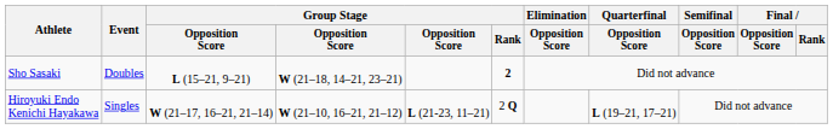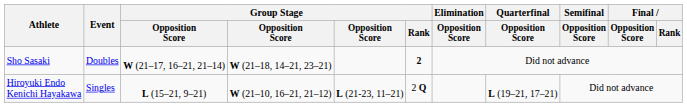 <table class="wikitable" style="font-size:90%">
 <tr>
 <th rowspan=2>Athlete</th>
 <th rowspan=2>Event</th>
 <th colspan=4>Group Stage</th>
 <th>Elimination</th>
 <th>Quarterfinal</th>
 <th>Semifinal</th>
 <th colspan=2>Final / </th>
 </tr>
 <tr style="font-size:95%">
 <th>Opposition<br>Score</th>
 <th>Opposition<br>Score</th>
 <th>Opposition<br>Score</th>
 <th>Rank</th>
 <th>Opposition<br>Score</th>
 <th>Opposition<br>Score</th>
 <th>Opposition<br>Score</th>
 <th>Opposition<br>Score</th>
 <th>Rank</th>
 </tr>
 <tr align=center>
 <td align=left><a href='#'>Sho Sasaki</a></td>
 <td align=left><a href='#'>Doubles</a></td>
-<td><br><strong>L</strong> (15–21, 9–21)</td>
+<td><br><strong>W</strong> (21–17, 16–21, 21–14)</td>
 <td><br><strong>W</strong> (21–18, 14–21, 23–21)</td>
 <td></td>
 <td><strong>2</strong></td>
 <td colspan=5>Did not advance</td>
 </tr>
 <tr align=center>
 <td align=left><a href='#'>Hiroyuki Endo</a><br><a href='#'>Kenichi Hayakawa</a></td>
 <td align=left><a href='#'>Singles</a></td>
-<td><br><strong>W</strong> (21–17, 16–21, 21–14)</td>
+<td><br><strong>L</strong> (15–21, 9–21)</td>
 <td><br><strong>W</strong> (21–10, 16–21, 21–12)</td>
 <td><br><strong>L</strong> (21-23, 11–21)</td>
 <td>2 <strong>Q</strong></td>
 <td></td>
 <td><br><strong>L</strong> (19–21, 17–21)</td>
 <td colspan=3>Did not advance</td>
 </tr>
 </table>
